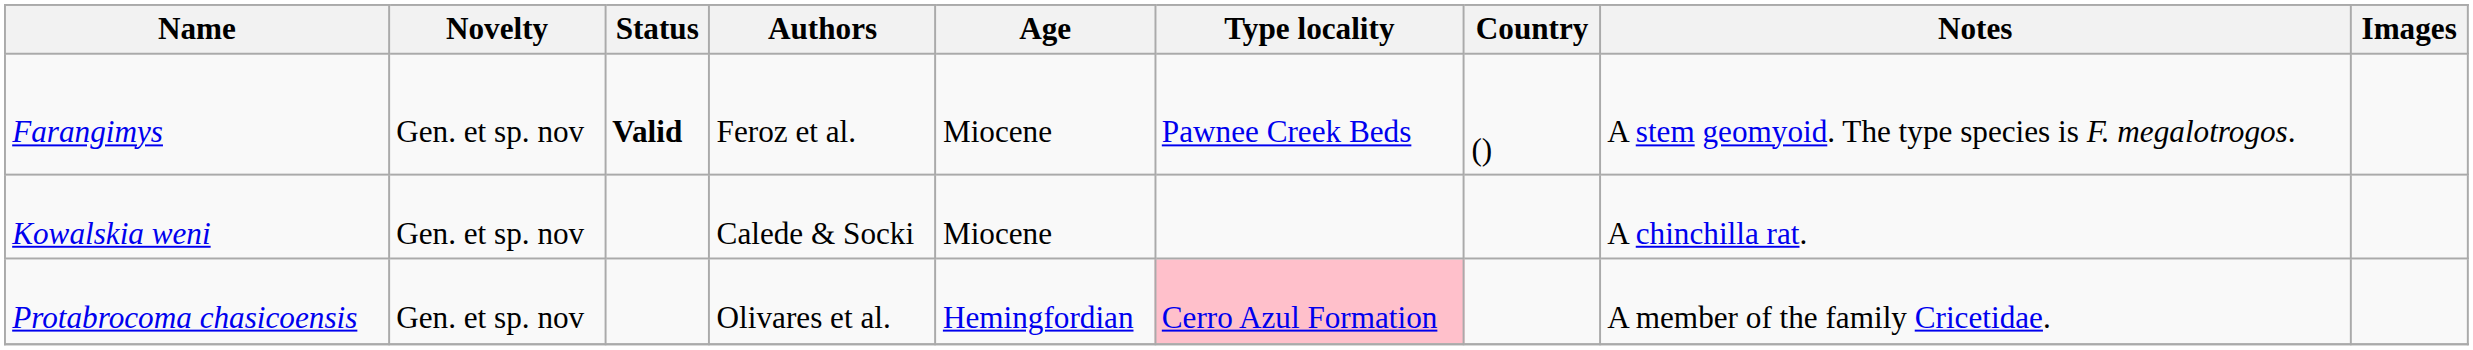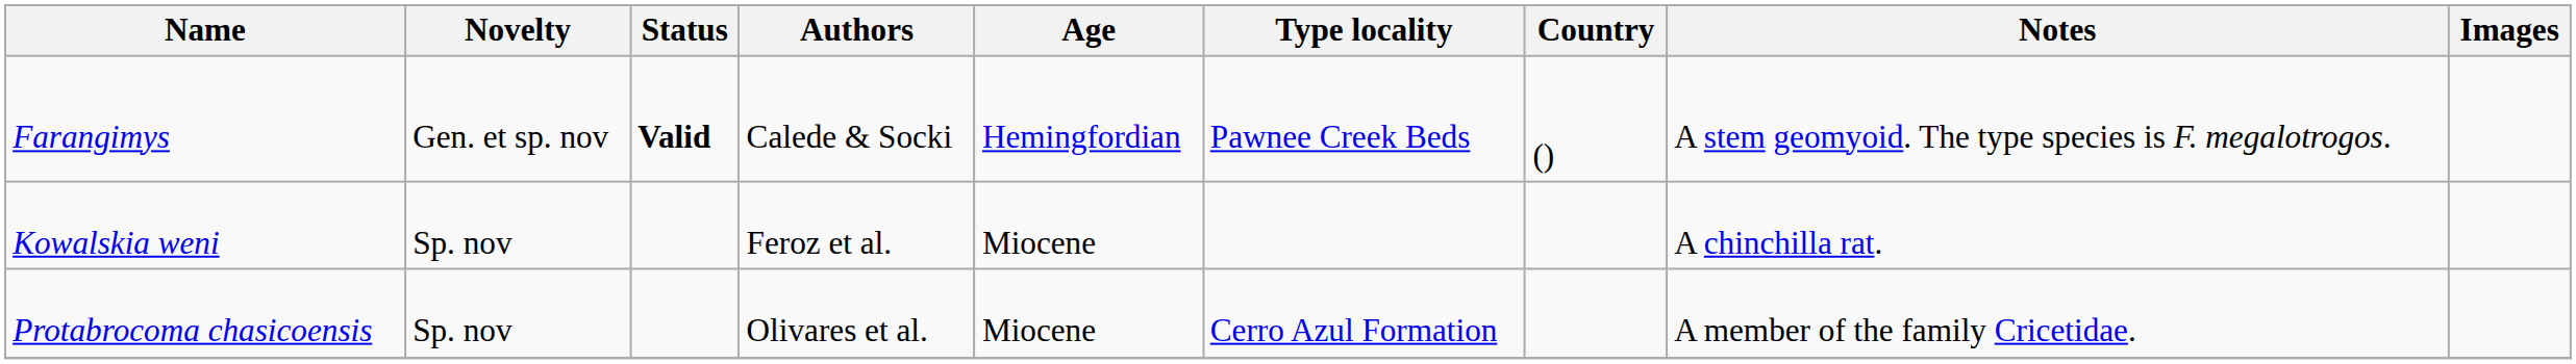 <table class="wikitable sortable" align="center" width="100%">
 <tr>
 <th>Name</th>
 <th>Novelty</th>
 <th>Status</th>
 <th>Authors</th>
 <th>Age</th>
 <th>Type locality</th>
 <th>Country</th>
 <th>Notes</th>
 <th>Images</th>
 </tr>
 <tr>
 <td><br><em><a href='#'>Farangimys</a></em></td>
 <td><br>Gen. et sp. nov</td>
 <td><strong><br>Valid</strong></td>
-<td><br>Feroz et al.</td>
-<td><br>Miocene</td>
+<td><br>Calede & Socki</td>
+<td><br><a href='#'>Hemingfordian</a></td>
 <td><br><a href='#'>Pawnee Creek Beds</a></td>
 <td><br><br>()</td>
 <td><br>A <a href='#'>stem</a> <a href='#'>geomyoid</a>. The type species is <em>F. megalotrogos</em>.</td>
 <td></td>
 </tr>
 <tr>
 <td><br><em><a href='#'>Kowalskia weni</a></em></td>
-<td><br>Gen. et sp. nov</td>
+<td><br>Sp. nov</td>
 <td></td>
-<td><br>Calede & Socki</td>
+<td><br>Feroz et al.</td>
 <td><br>Miocene</td>
 <td></td>
 <td><br></td>
 <td><br>A <a href='#'>chinchilla rat</a>.</td>
 <td></td>
 </tr>
 <tr>
 <td><br><em><a href='#'>Protabrocoma chasicoensis</a></em></td>
-<td><br>Gen. et sp. nov</td>
+<td><br>Sp. nov</td>
 <td></td>
 <td><br>Olivares et al.</td>
-<td><br><a href='#'>Hemingfordian</a></td>
-<td style="background: pink;"><br><a href='#'>Cerro Azul Formation</a></td>
+<td><br>Miocene</td>
+<td><br><a href='#'>Cerro Azul Formation</a></td>
 <td><br></td>
 <td><br>A member of the family <a href='#'>Cricetidae</a>.</td>
 <td></td>
 </tr>
 <tr>
 </tr>
 </table>
